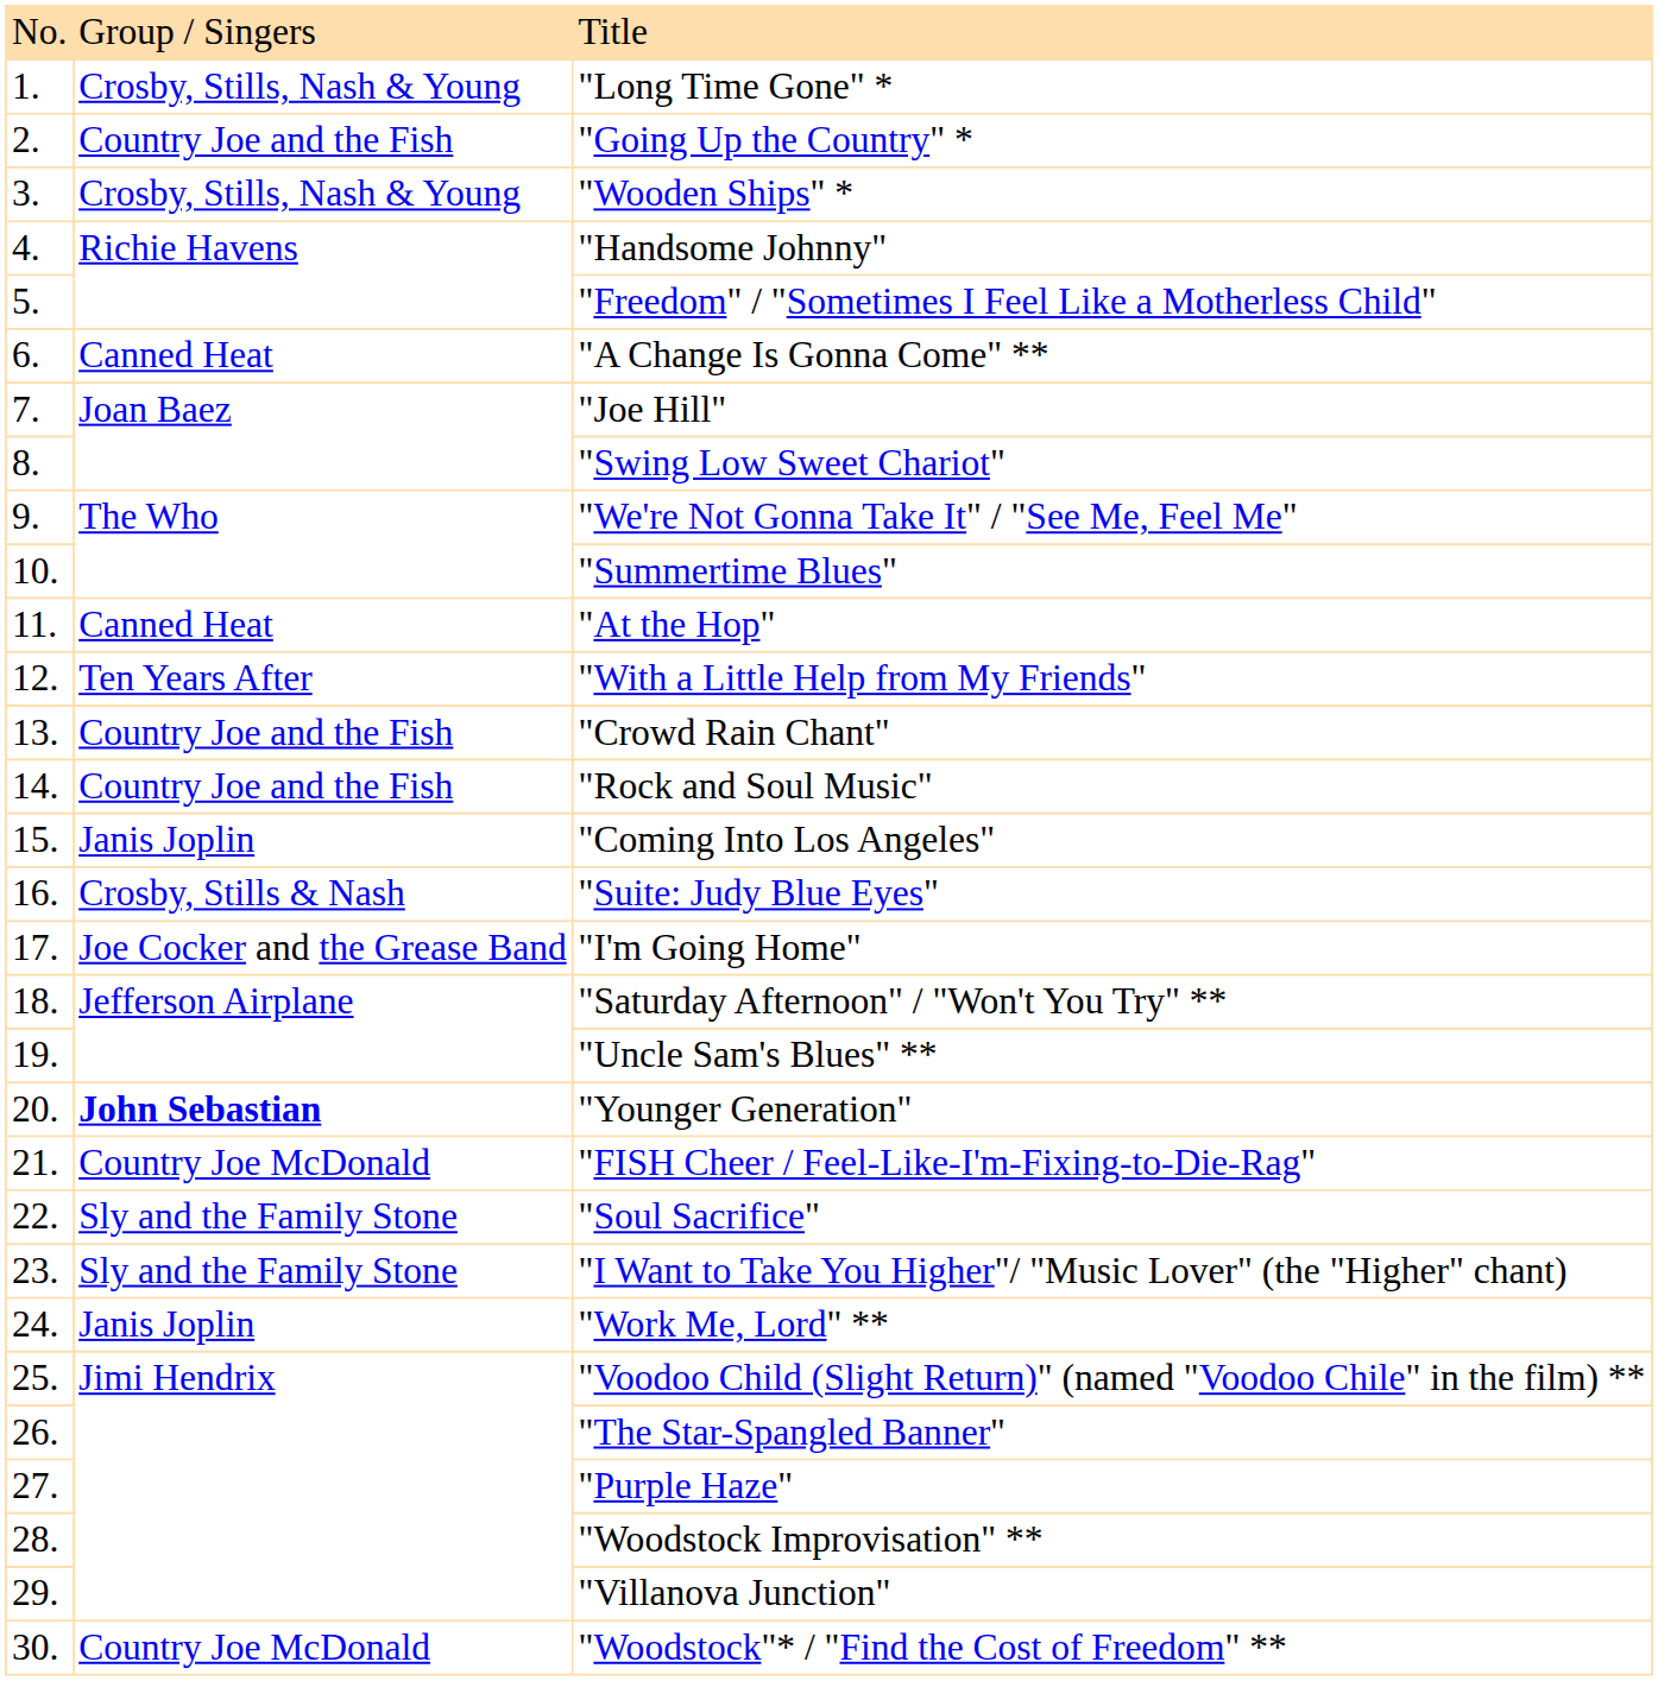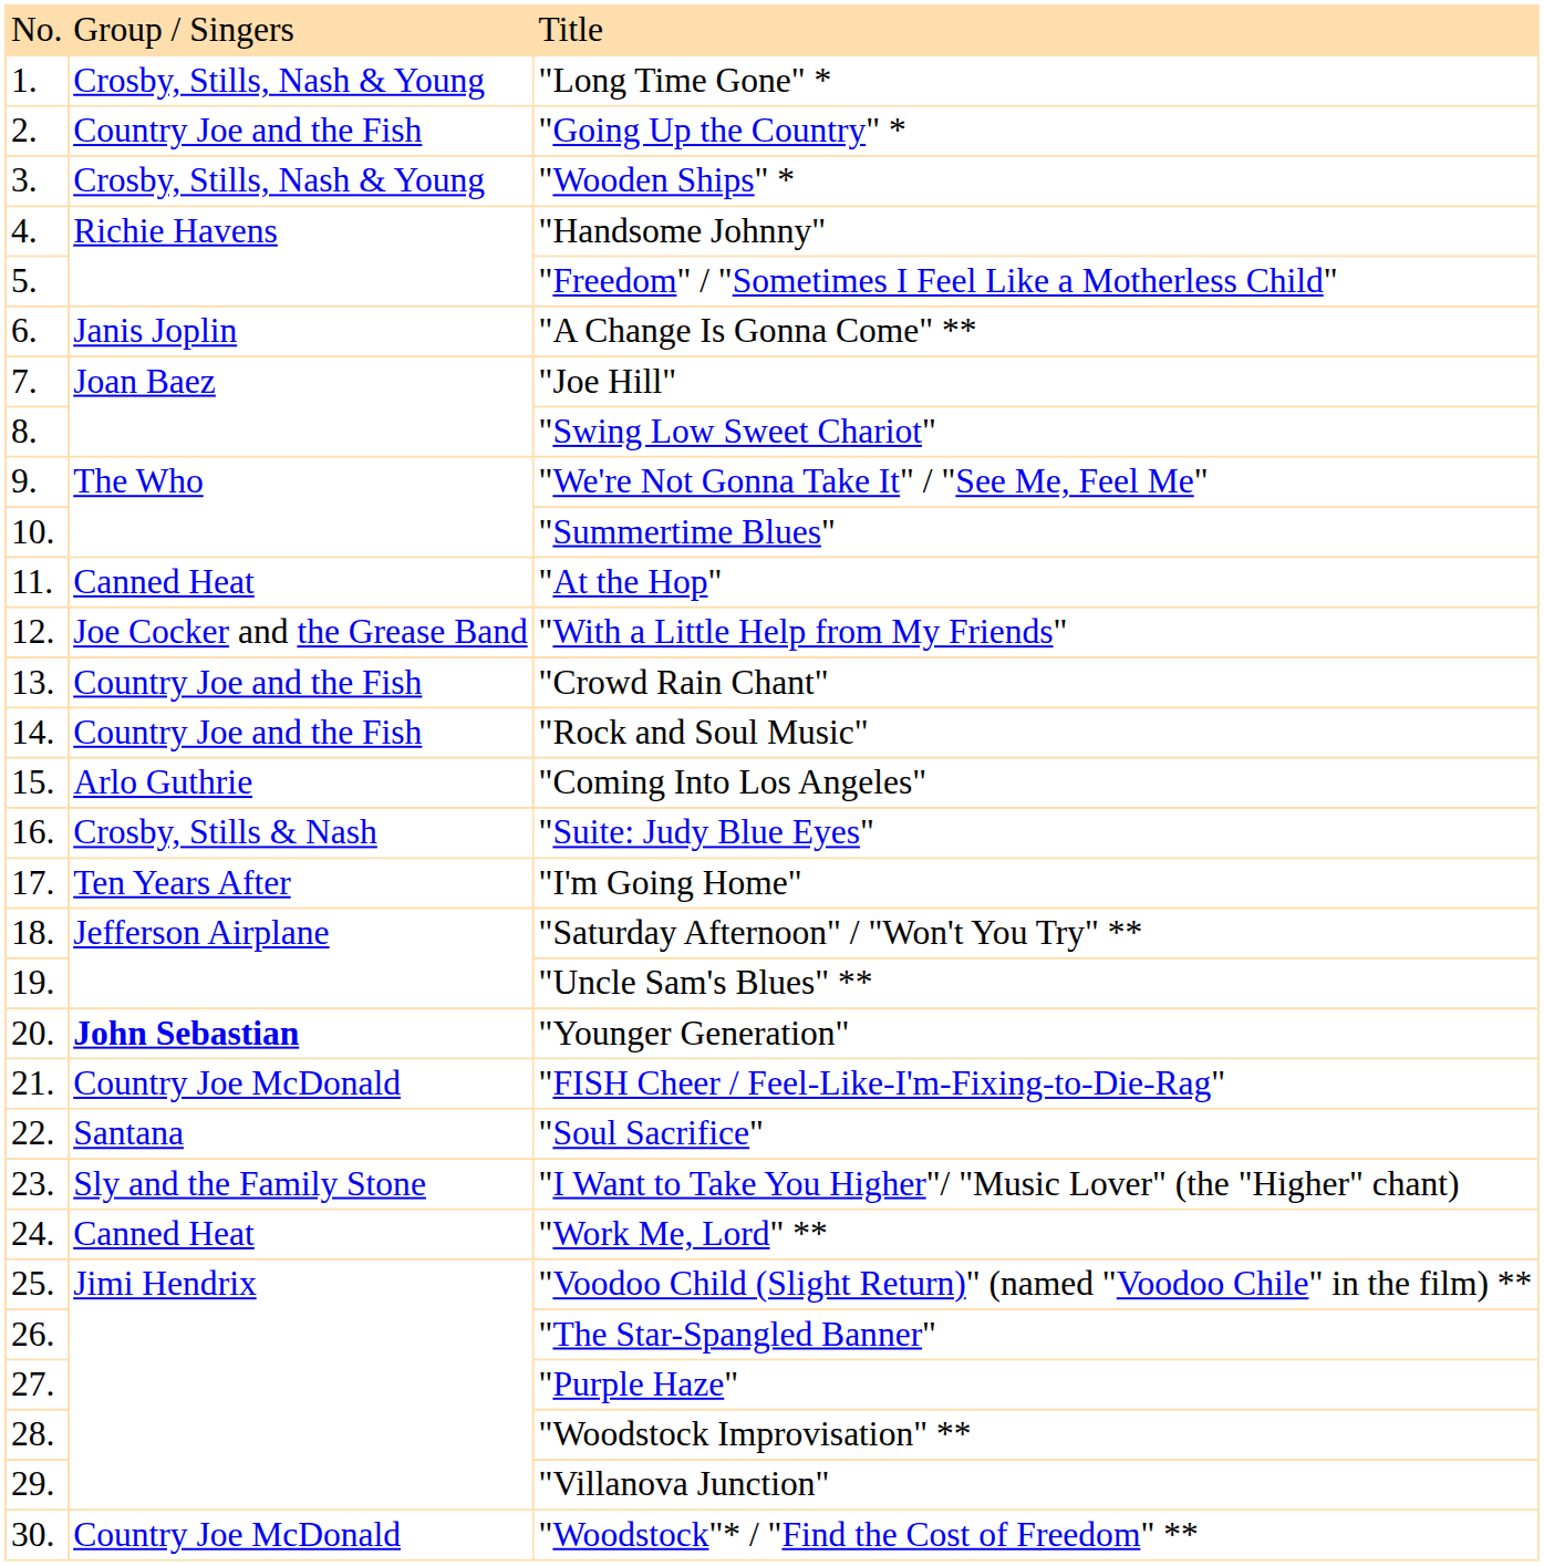 <table cellpadding="2" cellspacing="1" border="0" style="background:#FFDEAD;">
 <tr style="background:#fff; background:#ffdead;">
 <td>No.</td>
 <td>Group / Singers</td>
 <td>Title</td>
 </tr>
 <tr style="background:#FFF">
 <td style="background:#fff;">1.</td>
 <td style="background:#fff;"><a href='#'>Crosby, Stills, Nash & Young</a></td>
 <td style="background:#fff;">"Long Time Gone" *</td>
 </tr>
 <tr style="background:#fff; background:#fff;">
 <td>2.</td>
 <td><a href='#'>Country Joe and the Fish</a></td>
 <td>"<a href='#'>Going Up the Country</a>" *</td>
 </tr>
 <tr style="background:#FFF">
 <td style="background:#fff;">3.</td>
 <td style="background:#fff;"><a href='#'>Crosby, Stills, Nash & Young</a></td>
 <td style="background:#fff;">"<a href='#'>Wooden Ships</a>" *</td>
 </tr>
 <tr style="background:#fff; background:#fff;">
 <td>4.</td>
 <td rowspan="2" style="vertical-align:top;"><a href='#'>Richie Havens</a></td>
 <td>"Handsome Johnny"</td>
 </tr>
 <tr style="background:#FFF">
 <td style="background:#fff;">5.</td>
 <td style="background:#fff;">"<a href='#'>Freedom</a>" / "<a href='#'>Sometimes I Feel Like a Motherless Child</a>"</td>
 </tr>
 <tr style="background:#fff; background:#fff;">
 <td>6.</td>
-<td><a href='#'>Canned Heat</a></td>
+<td><a href='#'>Janis Joplin</a></td>
 <td>"A Change Is Gonna Come" **</td>
 </tr>
 <tr style="background:#fff; background:#fff;">
 <td>7.</td>
 <td rowspan="2" style="vertical-align:top;"><a href='#'>Joan Baez</a></td>
 <td>"Joe Hill"</td>
 </tr>
 <tr style="background:#fff; background:#fff;">
 <td>8.</td>
 <td>"<a href='#'>Swing Low Sweet Chariot</a>"</td>
 </tr>
 <tr style="background:#FFF">
 <td style="background:#fff;">9.</td>
 <td rowspan="2" style="background:#fff; vertical-align:top;"><a href='#'>The Who</a></td>
 <td style="background:#fff;">"<a href='#'>We're Not Gonna Take It</a>" / "<a href='#'>See Me, Feel Me</a>"</td>
 </tr>
 <tr style="background:#fff; background:#fff;">
 <td>10.</td>
 <td>"<a href='#'>Summertime Blues</a>"</td>
 </tr>
 <tr style="background:#fff; background:#fff;">
 <td>11.</td>
 <td><a href='#'>Canned Heat</a></td>
 <td>"<a href='#'>At the Hop</a>"</td>
 </tr>
 <tr style="background:#fff; background:#fff;">
 <td>12.</td>
-<td><a href='#'>Ten Years After</a></td>
+<td><a href='#'>Joe Cocker</a> and <a href='#'>the Grease Band</a></td>
 <td>"<a href='#'>With a Little Help from My Friends</a>"</td>
 </tr>
 <tr style="background:#fff; background:#fff;">
 <td>13.</td>
 <td><a href='#'>Country Joe and the Fish</a></td>
 <td>"Crowd Rain Chant"</td>
 </tr>
 <tr style="background:#fff; background:#fff;">
 <td>14.</td>
 <td><a href='#'>Country Joe and the Fish</a></td>
 <td>"Rock and Soul Music"</td>
 </tr>
 <tr style="background:#fff; background:#fff;">
 <td>15.</td>
-<td><a href='#'>Janis Joplin</a></td>
+<td><a href='#'>Arlo Guthrie</a></td>
 <td>"Coming Into Los Angeles"</td>
 </tr>
 <tr style="background:#FFF">
 <td style="background:#fff;">16.</td>
 <td style="background:#fff;"><a href='#'>Crosby, Stills & Nash</a></td>
 <td style="background:#fff;">"<a href='#'>Suite: Judy Blue Eyes</a>"</td>
 </tr>
 <tr style="background:#fff; background:#fff;">
 <td>17.</td>
-<td><a href='#'>Joe Cocker</a> and <a href='#'>the Grease Band</a></td>
+<td><a href='#'>Ten Years After</a></td>
 <td>"I'm Going Home"</td>
 </tr>
 <tr style="background:#fff; background:#fff;">
 <td>18.</td>
 <td rowspan="2" style="vertical-align:top;"><a href='#'>Jefferson Airplane</a></td>
 <td>"Saturday Afternoon" / "Won't You Try" **</td>
 </tr>
 <tr style="background:#fff; background:#fff;">
 <td>19.</td>
 <td>"Uncle Sam's Blues" **</td>
 </tr>
 <tr style="background:#fff; background:#fff;">
 <td>20.</td>
 <td><strong><a href='#'>John Sebastian</a></strong></td>
 <td>"Younger Generation"</td>
 </tr>
 <tr style="background:#FFF">
 <td style="background:#fff;">21.</td>
 <td style="background:#fff;"><a href='#'>Country Joe McDonald</a></td>
 <td style="background:#fff;">"<a href='#'>FISH Cheer / Feel-Like-I'm-Fixing-to-Die-Rag</a>"</td>
 </tr>
 <tr style="background:#FFF">
 <td style="background:#fff;">22.</td>
-<td style="background:#fff;"><a href='#'>Sly and the Family Stone</a></td>
+<td style="background:#fff;"><a href='#'>Santana</a></td>
 <td style="background:#fff;">"<a href='#'>Soul Sacrifice</a>"</td>
 </tr>
 <tr style="background:#FFF">
 <td style="background:#fff;">23.</td>
 <td style="background:#fff;"><a href='#'>Sly and the Family Stone</a></td>
 <td style="background:#fff;">"<a href='#'>I Want to Take You Higher</a>"/ "Music Lover" (the "Higher" chant)</td>
 </tr>
 <tr style="background:#fff; background:#fff;">
 <td>24.</td>
-<td><a href='#'>Janis Joplin</a></td>
+<td><a href='#'>Canned Heat</a></td>
 <td>"<a href='#'>Work Me, Lord</a>" **</td>
 </tr>
 <tr style="background:#fff; background:#fff;">
 <td>25.</td>
 <td rowspan="5" style="vertical-align:top;"><a href='#'>Jimi Hendrix</a></td>
 <td>"<a href='#'>Voodoo Child (Slight Return)</a>" (named "<a href='#'>Voodoo Chile</a>" in the film) **</td>
 </tr>
 <tr style="background:#FFF">
 <td style="background:#fff;">26.</td>
 <td style="background:#fff;">"<a href='#'>The Star-Spangled Banner</a>"</td>
 </tr>
 <tr style="background:#fff; background:#fff;">
 <td>27.</td>
 <td>"<a href='#'>Purple Haze</a>"</td>
 </tr>
 <tr style="background:#fff; background:#fff;">
 <td>28.</td>
 <td>"Woodstock Improvisation" **</td>
 </tr>
 <tr style="background:#fff; background:#fff;">
 <td>29.</td>
 <td>"Villanova Junction"</td>
 </tr>
 <tr style="background:#FFF">
 <td style="background:#fff;">30.</td>
 <td style="background:#fff;"><a href='#'>Country Joe McDonald</a></td>
 <td style="background:#fff;">"<a href='#'>Woodstock</a>"* / "<a href='#'>Find the Cost of Freedom</a>" **</td>
 </tr>
 </table>
